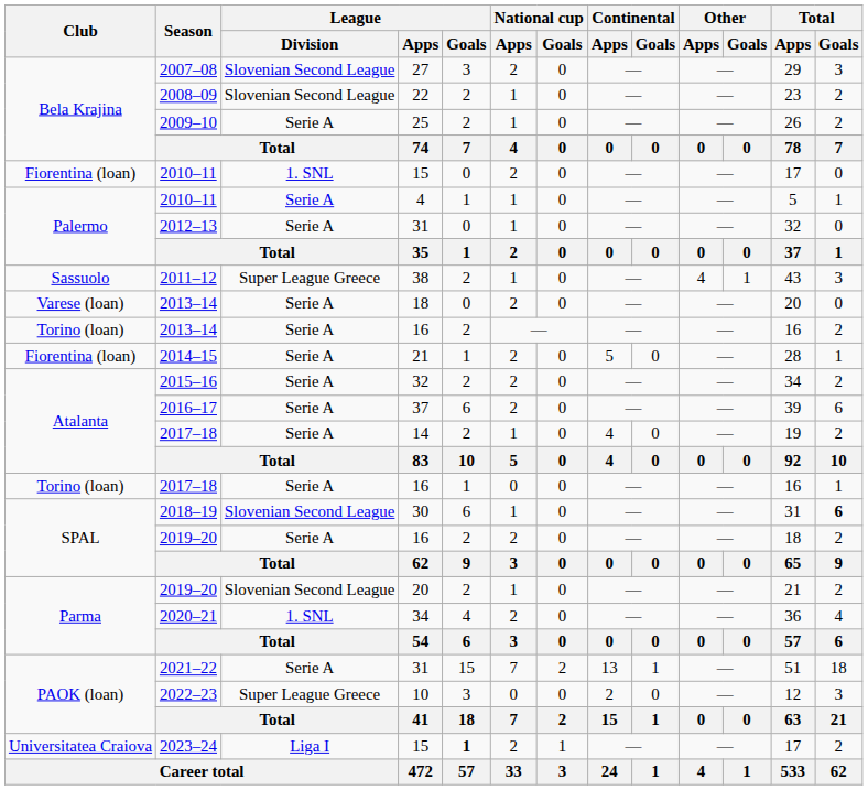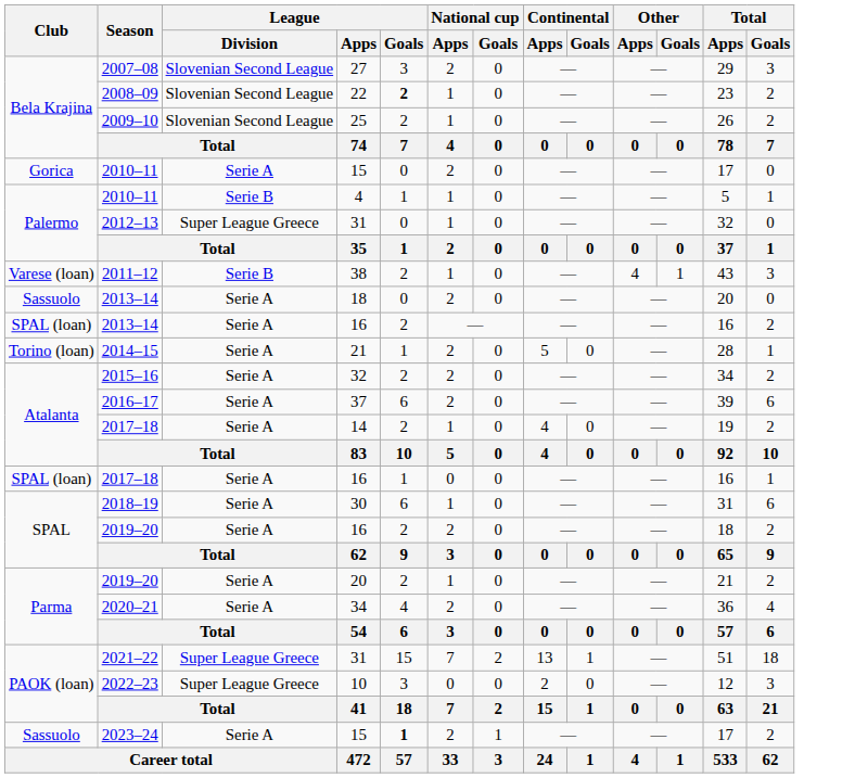 <table class="wikitable" style="text-align:center">
 <tr>
 <th rowspan=2>Club</th>
 <th rowspan=2>Season</th>
 <th colspan=3>League</th>
 <th colspan=2>National cup</th>
 <th colspan=2>Continental</th>
 <th colspan=2>Other</th>
 <th colspan=2>Total</th>
 </tr>
 <tr>
 <th>Division</th>
 <th>Apps</th>
 <th>Goals</th>
 <th>Apps</th>
 <th>Goals</th>
 <th>Apps</th>
 <th>Goals</th>
 <th>Apps</th>
 <th>Goals</th>
 <th>Apps</th>
 <th>Goals</th>
 </tr>
 <tr>
 <td rowspan="4"><a href='#'>Bela Krajina</a></td>
 <td><a href='#'>2007–08</a></td>
 <td><a href='#'>Slovenian Second League</a></td>
 <td>27</td>
 <td>3</td>
 <td>2</td>
 <td>0</td>
 <td colspan="2">—</td>
 <td colspan="2">—</td>
 <td>29</td>
 <td>3</td>
 </tr>
 <tr>
 <td><a href='#'>2008–09</a></td>
 <td>Slovenian Second League</td>
 <td>22</td>
-<td>2</td>
+<td><strong>2</strong></td>
 <td>1</td>
 <td>0</td>
 <td colspan="2">—</td>
 <td colspan="2">—</td>
 <td>23</td>
 <td>2</td>
 </tr>
 <tr>
 <td><a href='#'>2009–10</a></td>
-<td>Serie A</td>
+<td>Slovenian Second League</td>
 <td>25</td>
 <td>2</td>
 <td>1</td>
 <td>0</td>
 <td colspan="2">—</td>
 <td colspan="2">—</td>
 <td>26</td>
 <td>2</td>
 </tr>
 <tr>
 <th colspan="2">Total</th>
 <th>74</th>
 <th>7</th>
 <th>4</th>
 <th>0</th>
 <th>0</th>
 <th>0</th>
 <th>0</th>
 <th>0</th>
 <th>78</th>
 <th>7</th>
 </tr>
 <tr>
-<td><a href='#'>Fiorentina</a> (loan)</td>
+<td><a href='#'>Gorica</a></td>
 <td><a href='#'>2010–11</a></td>
-<td><a href='#'>1. SNL</a></td>
+<td><a href='#'>Serie A</a></td>
 <td>15</td>
 <td>0</td>
 <td>2</td>
 <td>0</td>
 <td colspan="2">—</td>
 <td colspan="2">—</td>
 <td>17</td>
 <td>0</td>
 </tr>
 <tr>
 <td rowspan=3><a href='#'>Palermo</a></td>
 <td><a href='#'>2010–11</a></td>
-<td><a href='#'>Serie A</a></td>
+<td><a href='#'>Serie B</a></td>
 <td>4</td>
 <td>1</td>
 <td>1</td>
 <td>0</td>
 <td colspan="2">—</td>
 <td colspan="2">—</td>
 <td>5</td>
 <td>1</td>
 </tr>
 <tr>
 <td><a href='#'>2012–13</a></td>
-<td>Serie A</td>
+<td>Super League Greece</td>
 <td>31</td>
 <td>0</td>
 <td>1</td>
 <td>0</td>
 <td colspan="2">—</td>
 <td colspan="2">—</td>
 <td>32</td>
 <td>0</td>
 </tr>
 <tr>
 <th colspan="2">Total</th>
 <th>35</th>
 <th>1</th>
 <th>2</th>
 <th>0</th>
 <th>0</th>
 <th>0</th>
 <th>0</th>
 <th>0</th>
 <th>37</th>
 <th>1</th>
 </tr>
 <tr>
-<td><a href='#'>Sassuolo</a></td>
+<td><a href='#'>Varese</a> (loan)</td>
 <td><a href='#'>2011–12</a></td>
-<td>Super League Greece</td>
+<td><a href='#'>Serie B</a></td>
 <td>38</td>
 <td>2</td>
 <td>1</td>
 <td>0</td>
 <td colspan="2">—</td>
 <td>4</td>
 <td>1</td>
 <td>43</td>
 <td>3</td>
 </tr>
 <tr>
-<td><a href='#'>Varese</a> (loan)</td>
+<td><a href='#'>Sassuolo</a></td>
 <td><a href='#'>2013–14</a></td>
 <td>Serie A</td>
 <td>18</td>
 <td>0</td>
 <td>2</td>
 <td>0</td>
 <td colspan="2">—</td>
 <td colspan="2">—</td>
 <td>20</td>
 <td>0</td>
 </tr>
 <tr>
-<td><a href='#'>Torino</a> (loan)</td>
+<td><a href='#'>SPAL</a> (loan)</td>
 <td><a href='#'>2013–14</a></td>
 <td>Serie A</td>
 <td>16</td>
 <td>2</td>
 <td colspan=2>—</td>
 <td colspan="2">—</td>
 <td colspan="2">—</td>
 <td>16</td>
 <td>2</td>
 </tr>
 <tr>
-<td><a href='#'>Fiorentina</a> (loan)</td>
+<td><a href='#'>Torino</a> (loan)</td>
 <td><a href='#'>2014–15</a></td>
 <td>Serie A</td>
 <td>21</td>
 <td>1</td>
 <td>2</td>
 <td>0</td>
 <td>5</td>
 <td>0</td>
 <td colspan="2">—</td>
 <td>28</td>
 <td>1</td>
 </tr>
 <tr>
 <td rowspan="4"><a href='#'>Atalanta</a></td>
 <td><a href='#'>2015–16</a></td>
 <td>Serie A</td>
 <td>32</td>
 <td>2</td>
 <td>2</td>
 <td>0</td>
 <td colspan="2">—</td>
 <td colspan="2">—</td>
 <td>34</td>
 <td>2</td>
 </tr>
 <tr>
 <td><a href='#'>2016–17</a></td>
 <td>Serie A</td>
 <td>37</td>
 <td>6</td>
 <td>2</td>
 <td>0</td>
 <td colspan="2">—</td>
 <td colspan="2">—</td>
 <td>39</td>
 <td>6</td>
 </tr>
 <tr>
 <td><a href='#'>2017–18</a></td>
 <td>Serie A</td>
 <td>14</td>
 <td>2</td>
 <td>1</td>
 <td>0</td>
 <td>4</td>
 <td>0</td>
 <td colspan="2">—</td>
 <td>19</td>
 <td>2</td>
 </tr>
 <tr>
 <th colspan="2">Total</th>
 <th>83</th>
 <th>10</th>
 <th>5</th>
 <th>0</th>
 <th>4</th>
 <th>0</th>
 <th>0</th>
 <th>0</th>
 <th>92</th>
 <th>10</th>
 </tr>
 <tr>
-<td><a href='#'>Torino</a> (loan)</td>
+<td><a href='#'>SPAL</a> (loan)</td>
 <td><a href='#'>2017–18</a></td>
 <td>Serie A</td>
 <td>16</td>
 <td>1</td>
 <td>0</td>
 <td>0</td>
 <td colspan="2">—</td>
 <td colspan="2">—</td>
 <td>16</td>
 <td>1</td>
 </tr>
 <tr>
 <td rowspan="3">SPAL</td>
 <td><a href='#'>2018–19</a></td>
-<td><a href='#'>Slovenian Second League</a></td>
+<td>Serie A</td>
 <td>30</td>
 <td>6</td>
 <td>1</td>
 <td>0</td>
 <td colspan="2">—</td>
 <td colspan="2">—</td>
 <td>31</td>
-<td><strong>6</strong></td>
+<td>6</td>
 </tr>
 <tr>
 <td><a href='#'>2019–20</a></td>
 <td>Serie A</td>
 <td>16</td>
 <td>2</td>
 <td>2</td>
 <td>0</td>
 <td colspan="2">—</td>
 <td colspan="2">—</td>
 <td>18</td>
 <td>2</td>
 </tr>
 <tr>
 <th colspan="2">Total</th>
 <th>62</th>
 <th>9</th>
 <th>3</th>
 <th>0</th>
 <th>0</th>
 <th>0</th>
 <th>0</th>
 <th>0</th>
 <th>65</th>
 <th>9</th>
 </tr>
 <tr>
 <td rowspan="3"><a href='#'>Parma</a></td>
 <td><a href='#'>2019–20</a></td>
-<td>Slovenian Second League</td>
+<td>Serie A</td>
 <td>20</td>
 <td>2</td>
 <td>1</td>
 <td>0</td>
 <td colspan="2">—</td>
 <td colspan="2">—</td>
 <td>21</td>
 <td>2</td>
 </tr>
 <tr>
 <td><a href='#'>2020–21</a></td>
-<td><a href='#'>1. SNL</a></td>
+<td>Serie A</td>
 <td>34</td>
 <td>4</td>
 <td>2</td>
 <td>0</td>
 <td colspan="2">—</td>
 <td colspan="2">—</td>
 <td>36</td>
 <td>4</td>
 </tr>
 <tr>
 <th colspan="2">Total</th>
 <th>54</th>
 <th>6</th>
 <th>3</th>
 <th>0</th>
 <th>0</th>
 <th>0</th>
 <th>0</th>
 <th>0</th>
 <th>57</th>
 <th>6</th>
 </tr>
 <tr>
 <td rowspan="3"><a href='#'>PAOK</a> (loan)</td>
 <td><a href='#'>2021–22</a></td>
-<td>Serie A</td>
+<td><a href='#'>Super League Greece</a></td>
 <td>31</td>
 <td>15</td>
 <td>7</td>
 <td>2</td>
 <td>13</td>
 <td>1</td>
 <td colspan="2">—</td>
 <td>51</td>
 <td>18</td>
 </tr>
 <tr>
 <td><a href='#'>2022–23</a></td>
 <td>Super League Greece</td>
 <td>10</td>
 <td>3</td>
 <td>0</td>
 <td>0</td>
 <td>2</td>
 <td>0</td>
 <td colspan="2">—</td>
 <td>12</td>
 <td>3</td>
 </tr>
 <tr>
 <th colspan="2">Total</th>
 <th>41</th>
 <th>18</th>
 <th>7</th>
 <th>2</th>
 <th>15</th>
 <th>1</th>
 <th>0</th>
 <th>0</th>
 <th>63</th>
 <th>21</th>
 </tr>
 <tr>
-<td><a href='#'>Universitatea Craiova</a></td>
+<td><a href='#'>Sassuolo</a></td>
 <td><a href='#'>2023–24</a></td>
-<td><a href='#'>Liga I</a></td>
+<td>Serie A</td>
 <td>15</td>
 <td><strong>1</strong></td>
 <td>2</td>
 <td>1</td>
 <td colspan="2">—</td>
 <td colspan="2">—</td>
 <td>17</td>
 <td>2</td>
 </tr>
 <tr>
 <th colspan=3>Career total</th>
 <th>472</th>
 <th>57</th>
 <th>33</th>
 <th>3</th>
 <th>24</th>
 <th>1</th>
 <th>4</th>
 <th>1</th>
 <th>533</th>
 <th>62</th>
 </tr>
 </table>
